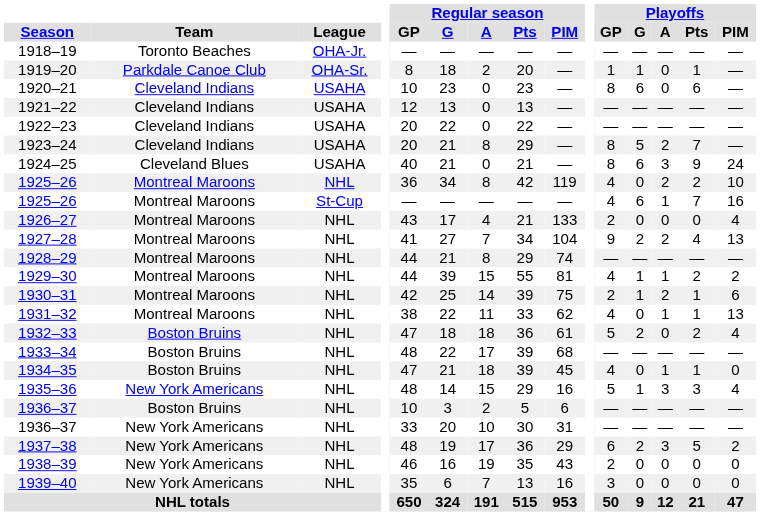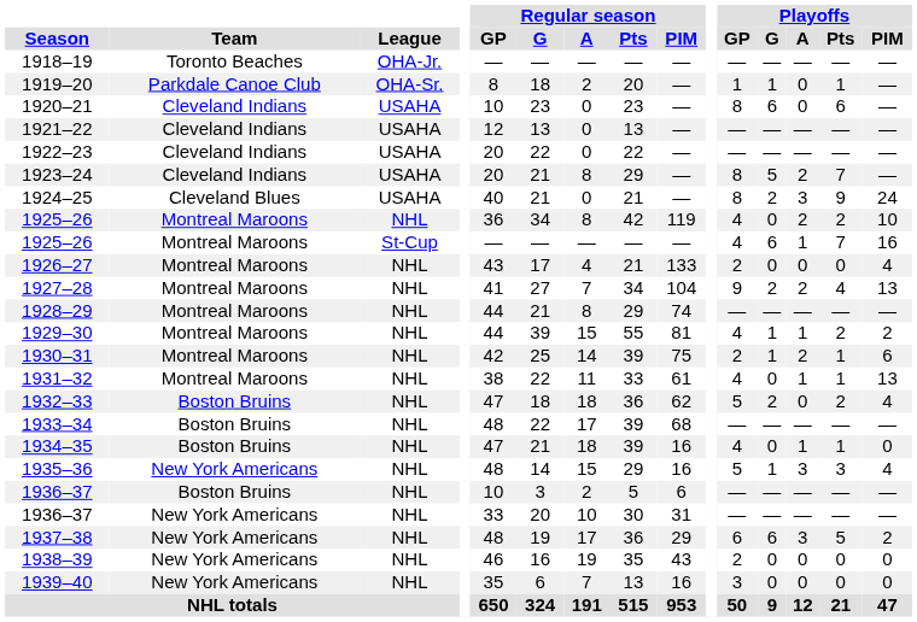 <table border="0" cellpadding="1" cellspacing="0" style="text-align:center; width:50em;">
 <tr style="background:#e0e0e0;">
 <th colspan="3"  bgcolor="#ffffff"> </th>
 <th rowspan="99" bgcolor="#ffffff"> </th>
 <th colspan="5"><a href='#'>Regular season</a></th>
 <th rowspan="99" bgcolor="#ffffff"> </th>
 <th colspan="5"><a href='#'>Playoffs</a></th>
 </tr>
 <tr style="background:#e0e0e0;">
 <th><a href='#'>Season</a></th>
 <th>Team</th>
 <th>League</th>
 <th>GP</th>
 <th><a href='#'>G</a></th>
 <th><a href='#'>A</a></th>
 <th><a href='#'>Pts</a></th>
 <th><a href='#'>PIM</a></th>
 <th>GP</th>
 <th>G</th>
 <th>A</th>
 <th>Pts</th>
 <th>PIM</th>
 </tr>
 <tr>
 <td>1918–19</td>
 <td>Toronto Beaches</td>
 <td><a href='#'>OHA-Jr.</a></td>
 <td>—</td>
 <td>—</td>
 <td>—</td>
 <td>—</td>
 <td>—</td>
 <td>—</td>
 <td>—</td>
 <td>—</td>
 <td>—</td>
 <td>—</td>
 </tr>
 <tr style="background:#f0f0f0;">
 <td>1919–20</td>
 <td><a href='#'>Parkdale Canoe Club</a></td>
 <td><a href='#'>OHA-Sr.</a></td>
 <td>8</td>
 <td>18</td>
 <td>2</td>
 <td>20</td>
 <td>—</td>
 <td>1</td>
 <td>1</td>
 <td>0</td>
 <td>1</td>
 <td>—</td>
 </tr>
 <tr>
 <td>1920–21</td>
 <td><a href='#'>Cleveland Indians</a></td>
 <td><a href='#'>USAHA</a></td>
 <td>10</td>
 <td>23</td>
 <td>0</td>
 <td>23</td>
 <td>—</td>
 <td>8</td>
 <td>6</td>
 <td>0</td>
 <td>6</td>
 <td>—</td>
 </tr>
 <tr style="background:#f0f0f0;">
 <td>1921–22</td>
 <td>Cleveland Indians</td>
 <td>USAHA</td>
 <td>12</td>
 <td>13</td>
 <td>0</td>
 <td>13</td>
 <td>—</td>
 <td>—</td>
 <td>—</td>
 <td>—</td>
 <td>—</td>
 <td>—</td>
 </tr>
 <tr>
 <td>1922–23</td>
 <td>Cleveland Indians</td>
 <td>USAHA</td>
 <td>20</td>
 <td>22</td>
 <td>0</td>
 <td>22</td>
 <td>—</td>
 <td>—</td>
 <td>—</td>
 <td>—</td>
 <td>—</td>
 <td>—</td>
 </tr>
 <tr style="background:#f0f0f0;">
 <td>1923–24</td>
 <td>Cleveland Indians</td>
 <td>USAHA</td>
 <td>20</td>
 <td>21</td>
 <td>8</td>
 <td>29</td>
 <td>—</td>
 <td>8</td>
 <td>5</td>
 <td>2</td>
 <td>7</td>
 <td>—</td>
 </tr>
 <tr>
 <td>1924–25</td>
 <td>Cleveland Blues</td>
 <td>USAHA</td>
 <td>40</td>
 <td>21</td>
 <td>0</td>
 <td>21</td>
 <td>—</td>
 <td>8</td>
-<td>6</td>
+<td>2</td>
 <td>3</td>
 <td>9</td>
 <td>24</td>
 </tr>
 <tr style="background:#f0f0f0;">
 <td><a href='#'>1925–26</a></td>
 <td><a href='#'>Montreal Maroons</a></td>
 <td><a href='#'>NHL</a></td>
 <td>36</td>
 <td>34</td>
 <td>8</td>
 <td>42</td>
 <td>119</td>
 <td>4</td>
 <td>0</td>
 <td>2</td>
 <td>2</td>
 <td>10</td>
 </tr>
 <tr>
 <td><a href='#'>1925–26</a></td>
 <td>Montreal Maroons</td>
 <td><a href='#'>St-Cup</a></td>
 <td>—</td>
 <td>—</td>
 <td>—</td>
 <td>—</td>
 <td>—</td>
 <td>4</td>
 <td>6</td>
 <td>1</td>
 <td>7</td>
 <td>16</td>
 </tr>
 <tr style="background:#f0f0f0;">
 <td><a href='#'>1926–27</a></td>
 <td>Montreal Maroons</td>
 <td>NHL</td>
 <td>43</td>
 <td>17</td>
 <td>4</td>
 <td>21</td>
 <td>133</td>
 <td>2</td>
 <td>0</td>
 <td>0</td>
 <td>0</td>
 <td>4</td>
 </tr>
 <tr>
 <td><a href='#'>1927–28</a></td>
 <td>Montreal Maroons</td>
 <td>NHL</td>
 <td>41</td>
 <td>27</td>
 <td>7</td>
 <td>34</td>
 <td>104</td>
 <td>9</td>
 <td>2</td>
 <td>2</td>
 <td>4</td>
 <td>13</td>
 </tr>
 <tr style="background:#f0f0f0;">
 <td><a href='#'>1928–29</a></td>
 <td>Montreal Maroons</td>
 <td>NHL</td>
 <td>44</td>
 <td>21</td>
 <td>8</td>
 <td>29</td>
 <td>74</td>
 <td>—</td>
 <td>—</td>
 <td>—</td>
 <td>—</td>
 <td>—</td>
 </tr>
 <tr>
 <td><a href='#'>1929–30</a></td>
 <td>Montreal Maroons</td>
 <td>NHL</td>
 <td>44</td>
 <td>39</td>
 <td>15</td>
 <td>55</td>
 <td>81</td>
 <td>4</td>
 <td>1</td>
 <td>1</td>
 <td>2</td>
 <td>2</td>
 </tr>
 <tr style="background:#f0f0f0;">
 <td><a href='#'>1930–31</a></td>
 <td>Montreal Maroons</td>
 <td>NHL</td>
 <td>42</td>
 <td>25</td>
 <td>14</td>
 <td>39</td>
 <td>75</td>
 <td>2</td>
 <td>1</td>
 <td>2</td>
 <td>1</td>
 <td>6</td>
 </tr>
 <tr>
 <td><a href='#'>1931–32</a></td>
 <td>Montreal Maroons</td>
 <td>NHL</td>
 <td>38</td>
 <td>22</td>
 <td>11</td>
 <td>33</td>
-<td>62</td>
+<td>61</td>
 <td>4</td>
 <td>0</td>
 <td>1</td>
 <td>1</td>
 <td>13</td>
 </tr>
 <tr style="background:#f0f0f0;">
 <td><a href='#'>1932–33</a></td>
 <td><a href='#'>Boston Bruins</a></td>
 <td>NHL</td>
 <td>47</td>
 <td>18</td>
 <td>18</td>
 <td>36</td>
-<td>61</td>
+<td>62</td>
 <td>5</td>
 <td>2</td>
 <td>0</td>
 <td>2</td>
 <td>4</td>
 </tr>
 <tr>
 <td><a href='#'>1933–34</a></td>
 <td>Boston Bruins</td>
 <td>NHL</td>
 <td>48</td>
 <td>22</td>
 <td>17</td>
 <td>39</td>
 <td>68</td>
 <td>—</td>
 <td>—</td>
 <td>—</td>
 <td>—</td>
 <td>—</td>
 </tr>
 <tr style="background:#f0f0f0;">
 <td><a href='#'>1934–35</a></td>
 <td>Boston Bruins</td>
 <td>NHL</td>
 <td>47</td>
 <td>21</td>
 <td>18</td>
 <td>39</td>
-<td>45</td>
+<td>16</td>
 <td>4</td>
 <td>0</td>
 <td>1</td>
 <td>1</td>
 <td>0</td>
 </tr>
 <tr>
 <td><a href='#'>1935–36</a></td>
 <td><a href='#'>New York Americans</a></td>
 <td>NHL</td>
 <td>48</td>
 <td>14</td>
 <td>15</td>
 <td>29</td>
 <td>16</td>
 <td>5</td>
 <td>1</td>
 <td>3</td>
 <td>3</td>
 <td>4</td>
 </tr>
 <tr style="background:#f0f0f0;">
 <td><a href='#'>1936–37</a></td>
 <td>Boston Bruins</td>
 <td>NHL</td>
 <td>10</td>
 <td>3</td>
 <td>2</td>
 <td>5</td>
 <td>6</td>
 <td>—</td>
 <td>—</td>
 <td>—</td>
 <td>—</td>
 <td>—</td>
 </tr>
 <tr>
 <td>1936–37</td>
 <td>New York Americans</td>
 <td>NHL</td>
 <td>33</td>
 <td>20</td>
 <td>10</td>
 <td>30</td>
 <td>31</td>
 <td>—</td>
 <td>—</td>
 <td>—</td>
 <td>—</td>
 <td>—</td>
 </tr>
 <tr style="background:#f0f0f0;">
 <td><a href='#'>1937–38</a></td>
 <td>New York Americans</td>
 <td>NHL</td>
 <td>48</td>
 <td>19</td>
 <td>17</td>
 <td>36</td>
 <td>29</td>
 <td>6</td>
-<td>2</td>
+<td>6</td>
 <td>3</td>
 <td>5</td>
 <td>2</td>
 </tr>
 <tr>
 <td><a href='#'>1938–39</a></td>
 <td>New York Americans</td>
 <td>NHL</td>
 <td>46</td>
 <td>16</td>
 <td>19</td>
 <td>35</td>
 <td>43</td>
 <td>2</td>
 <td>0</td>
 <td>0</td>
 <td>0</td>
 <td>0</td>
 </tr>
 <tr style="background:#f0f0f0;">
 <td><a href='#'>1939–40</a></td>
 <td>New York Americans</td>
 <td>NHL</td>
 <td>35</td>
 <td>6</td>
 <td>7</td>
 <td>13</td>
 <td>16</td>
 <td>3</td>
 <td>0</td>
 <td>0</td>
 <td>0</td>
 <td>0</td>
 </tr>
 <tr style="background:#e0e0e0;">
 <th colspan="3">NHL totals</th>
 <th>650</th>
 <th>324</th>
 <th>191</th>
 <th>515</th>
 <th>953</th>
 <th>50</th>
 <th>9</th>
 <th>12</th>
 <th>21</th>
 <th>47</th>
 </tr>
 </table>
